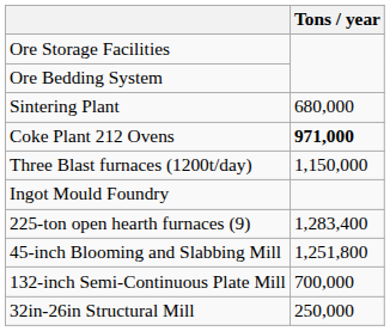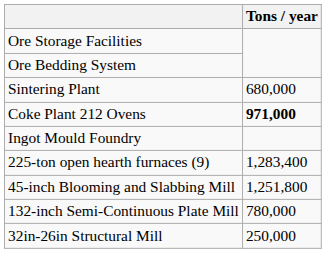 <table class=wikitable>
 <tr>
 <th></th>
 <th>Tons / year</th>
 </tr>
 <tr>
 <td>Ore Storage Facilities</td>
 </tr>
 <tr>
 <td>Ore Bedding System</td>
 </tr>
 <tr>
 <td>Sintering Plant</td>
 <td>680,000</td>
 </tr>
 <tr>
 <td>Coke Plant 212 Ovens</td>
 <td><strong>971,000</strong></td>
 </tr>
 <tr>
-<td>Three Blast furnaces (1200t/day)</td>
-<td>1,150,000</td>
-</tr>
-<tr>
 <td>Ingot Mould Foundry</td>
 </tr>
 <tr>
 <td>225-ton open hearth furnaces (9)</td>
 <td>1,283,400</td>
 </tr>
 <tr>
 <td>45-inch Blooming and Slabbing Mill</td>
 <td>1,251,800</td>
 </tr>
 <tr>
 <td>132-inch Semi-Continuous Plate Mill</td>
-<td>700,000</td>
+<td>780,000</td>
 </tr>
 <tr>
 <td>32in-26in Structural Mill</td>
 <td>250,000</td>
 </tr>
 </table>
